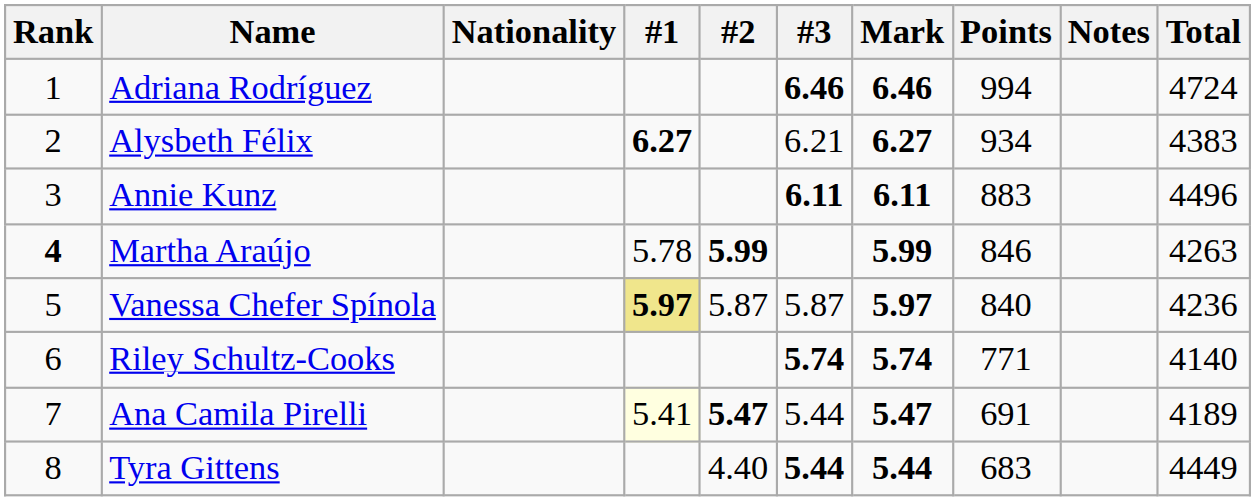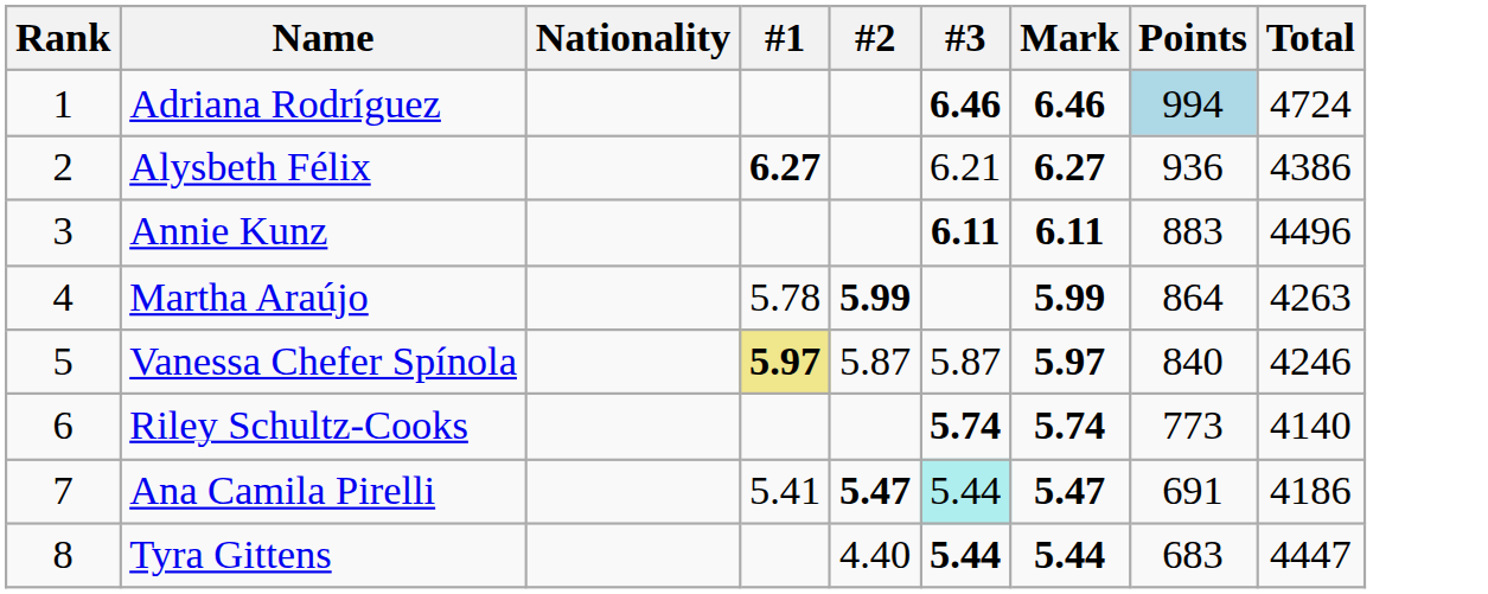 <table class="wikitable sortable" style="text-align:center">
 <tr>
 <th>Rank</th>
 <th>Name</th>
 <th>Nationality</th>
 <th>#1</th>
 <th>#2</th>
 <th>#3</th>
 <th>Mark</th>
 <th>Points</th>
-<th>Notes</th>
 <th>Total</th>
 </tr>
 <tr>
 <td>1</td>
 <td align=left><a href='#'>Adriana Rodríguez</a></td>
 <td align=left></td>
 <td></td>
 <td></td>
 <td><strong>6.46</strong></td>
 <td><strong>6.46</strong></td>
-<td>994</td>
-<td><strong></strong></td>
+<td style="background: lightblue;">994</td>
 <td>4724</td>
 </tr>
 <tr>
 <td>2</td>
 <td align=left><a href='#'>Alysbeth Félix</a></td>
 <td align=left></td>
 <td><strong>6.27</strong></td>
 <td></td>
 <td>6.21</td>
 <td><strong>6.27</strong></td>
-<td>934</td>
-<td></td>
-<td>4383</td>
+<td>936</td>
+<td>4386</td>
 </tr>
 <tr>
 <td>3</td>
 <td align=left><a href='#'>Annie Kunz</a></td>
 <td align=left></td>
 <td></td>
 <td></td>
 <td><strong>6.11</strong></td>
 <td><strong>6.11</strong></td>
 <td>883</td>
-<td></td>
 <td>4496</td>
 </tr>
 <tr>
-<td><strong>4</strong></td>
+<td>4</td>
 <td align=left><a href='#'>Martha Araújo</a></td>
 <td align=left></td>
 <td>5.78</td>
 <td><strong>5.99</strong></td>
 <td></td>
 <td><strong>5.99</strong></td>
-<td>846</td>
-<td><strong></strong></td>
+<td>864</td>
 <td>4263</td>
 </tr>
 <tr>
 <td>5</td>
 <td align=left><a href='#'>Vanessa Chefer Spínola</a></td>
 <td align=left></td>
 <td style="background: khaki;"><strong>5.97</strong></td>
 <td>5.87</td>
 <td>5.87</td>
 <td><strong>5.97</strong></td>
 <td>840</td>
-<td></td>
-<td>4236</td>
+<td>4246</td>
 </tr>
 <tr>
 <td>6</td>
 <td align=left><a href='#'>Riley Schultz-Cooks</a></td>
 <td align=left></td>
 <td></td>
 <td></td>
 <td><strong>5.74</strong></td>
 <td><strong>5.74</strong></td>
-<td>771</td>
-<td></td>
+<td>773</td>
 <td>4140</td>
 </tr>
 <tr>
 <td>7</td>
 <td align=left><a href='#'>Ana Camila Pirelli</a></td>
 <td align=left></td>
-<td style="background: lightyellow;">5.41</td>
+<td>5.41</td>
 <td><strong>5.47</strong></td>
-<td>5.44</td>
+<td style="background: paleturquoise;">5.44</td>
 <td><strong>5.47</strong></td>
 <td>691</td>
-<td><strong></strong></td>
-<td>4189</td>
+<td>4186</td>
 </tr>
 <tr>
 <td>8</td>
 <td align=left><a href='#'>Tyra Gittens</a></td>
 <td align=left></td>
 <td></td>
 <td>4.40</td>
 <td><strong>5.44</strong></td>
 <td><strong>5.44</strong></td>
 <td>683</td>
-<td></td>
-<td>4449</td>
+<td>4447</td>
 </tr>
 </table>
